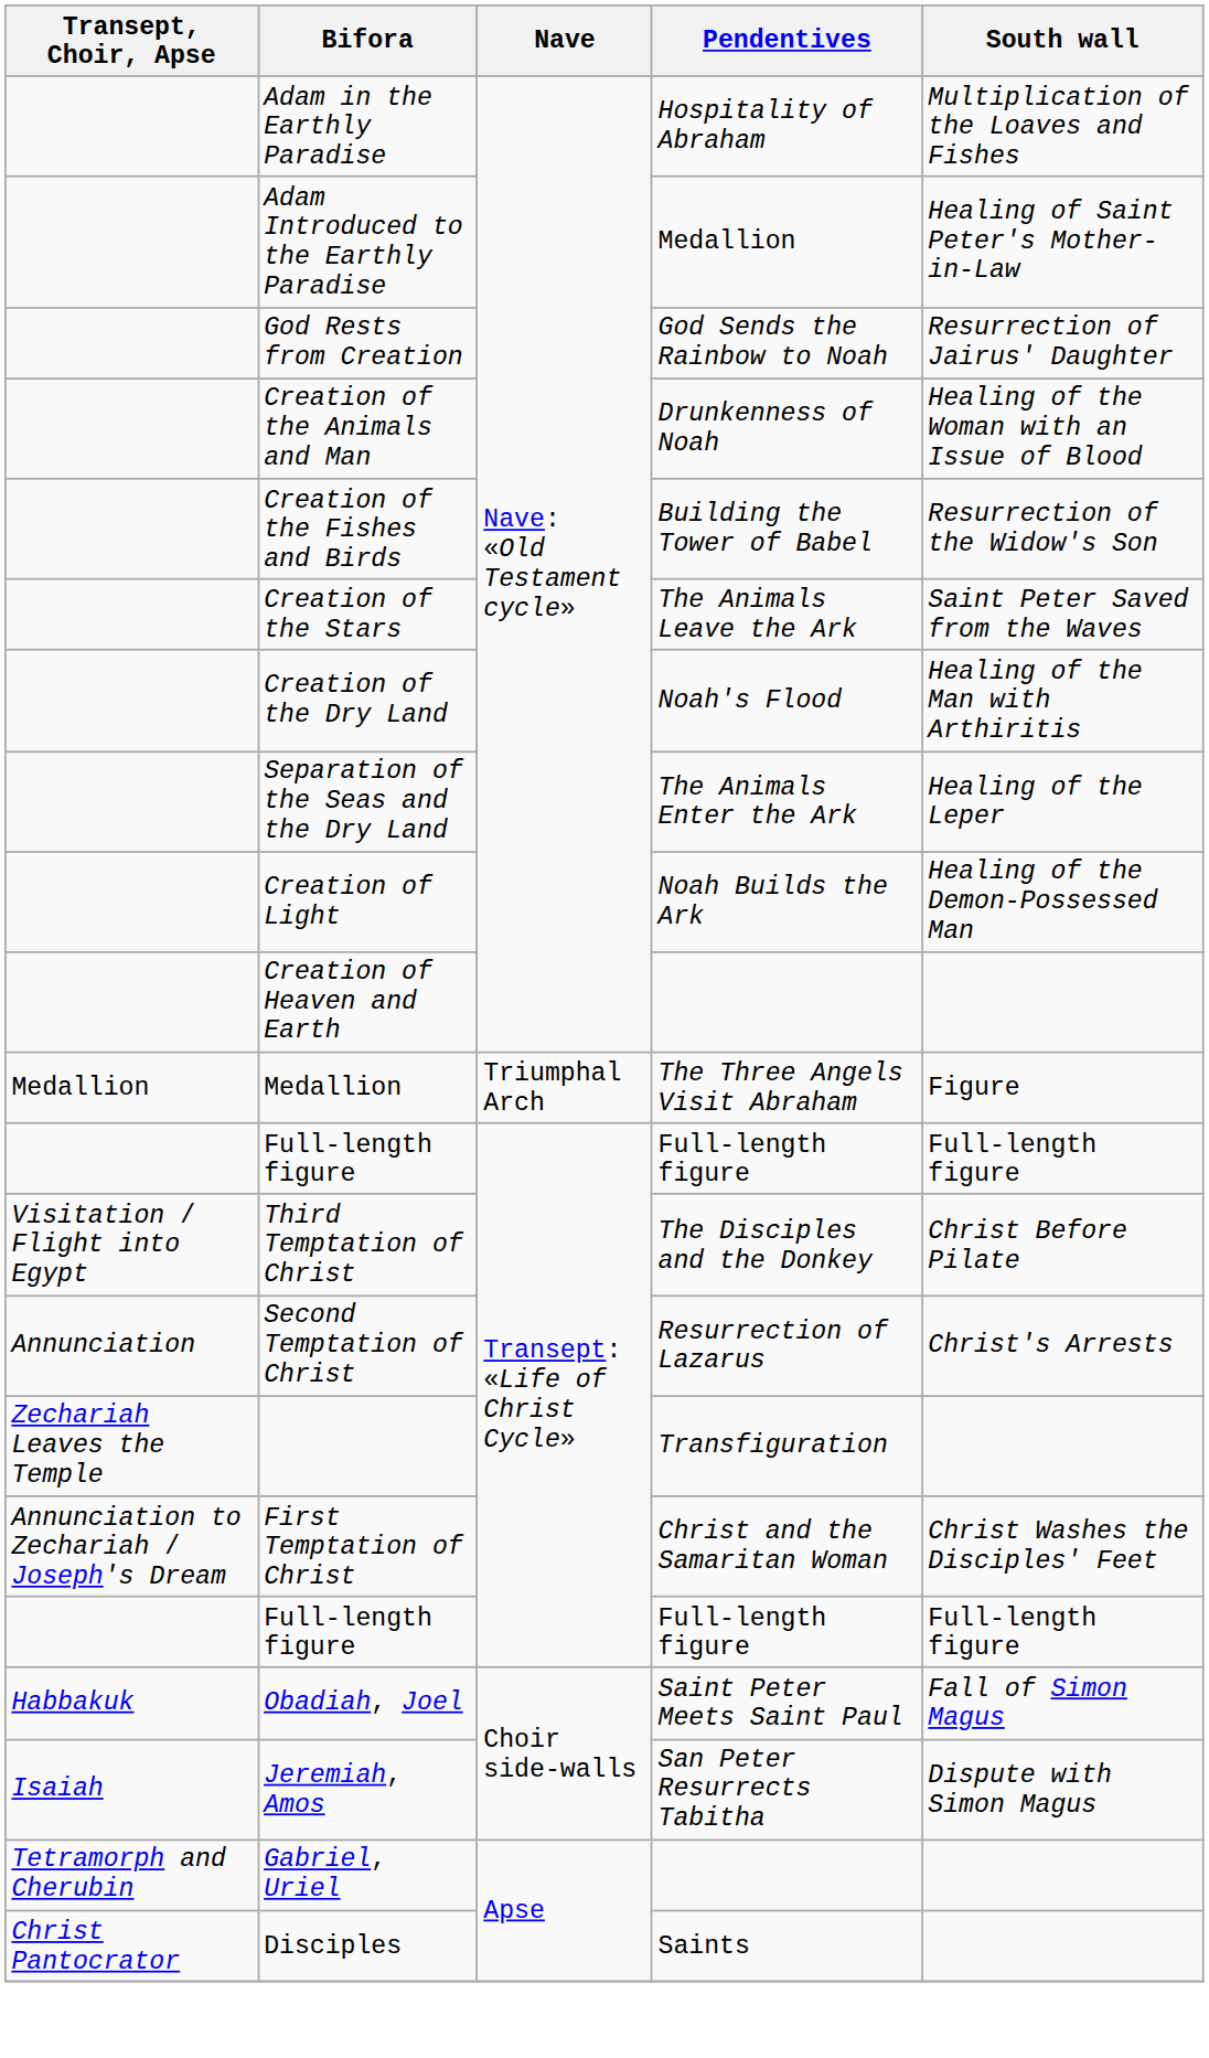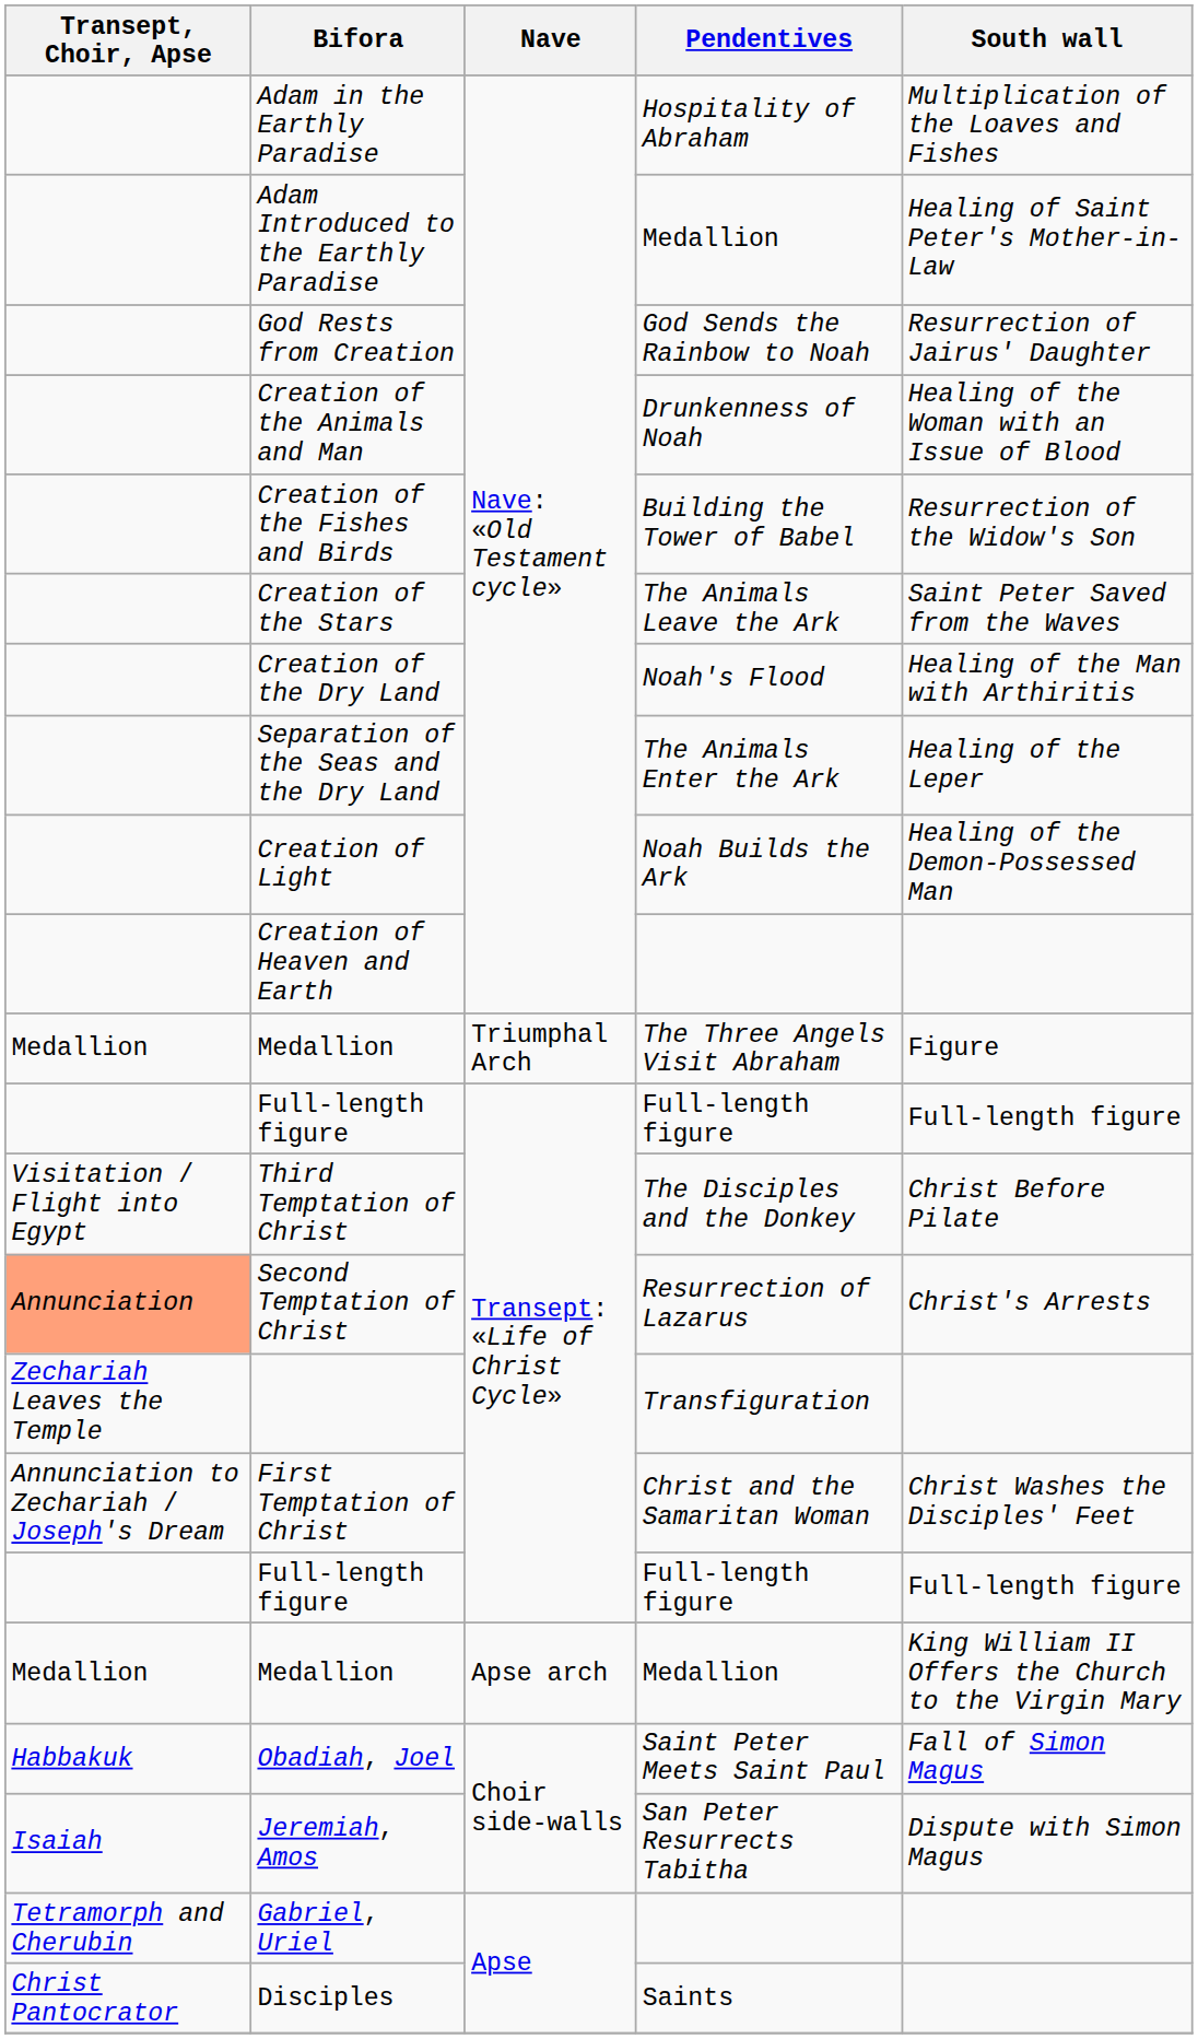 <table class="wikitable">
 <tr>
 <th>Transept, Choir, Apse</th>
 <th>Bifora</th>
 <th>Nave</th>
 <th><a href='#'>Pendentives</a></th>
 <th>South wall</th>
 </tr>
 <tr>
 <td></td>
 <td><em>Adam in the Earthly Paradise</em></td>
 <td rowspan="10"><a href='#'>Nave</a>: <br> «<em>Old Testament cycle</em>»</td>
 <td><em>Hospitality of Abraham</em></td>
 <td><em>Multiplication of the Loaves and Fishes</em></td>
 </tr>
 <tr>
 <td></td>
 <td><em>Adam Introduced to the Earthly Paradise</em></td>
 <td>Medallion</td>
 <td><em>Healing of Saint Peter's Mother-in-Law</em></td>
 </tr>
 <tr>
 <td></td>
 <td><em>God Rests from Creation</em></td>
 <td><em>God Sends the Rainbow to Noah</em></td>
 <td><em>Resurrection of Jairus' Daughter</em></td>
 </tr>
 <tr>
 <td></td>
 <td><em>Creation of the Animals and Man</em></td>
 <td><em>Drunkenness of Noah</em></td>
 <td><em>Healing of the Woman with an Issue of Blood</em></td>
 </tr>
 <tr>
 <td></td>
 <td><em>Creation of the Fishes and Birds</em></td>
 <td><em>Building the Tower of Babel</em></td>
 <td><em>Resurrection of the Widow's Son</em></td>
 </tr>
 <tr>
 <td></td>
 <td><em>Creation of the Stars</em></td>
 <td><em>The Animals Leave the Ark</em></td>
 <td><em>Saint Peter Saved from the Waves</em></td>
 </tr>
 <tr>
 <td></td>
 <td><em>Creation of the Dry Land</em></td>
 <td><em>Noah's Flood</em></td>
 <td><em>Healing of the Man with Arthiritis</em></td>
 </tr>
 <tr>
 <td></td>
 <td><em>Separation of the Seas and the Dry Land</em></td>
 <td><em>The Animals Enter the Ark</em></td>
 <td><em>Healing of the Leper</em></td>
 </tr>
 <tr>
 <td></td>
 <td><em>Creation of Light</em></td>
 <td><em>Noah Builds the Ark</em></td>
 <td><em>Healing of the Demon-Possessed Man</em></td>
 </tr>
 <tr>
 <td></td>
 <td><em>Creation of Heaven and Earth</em></td>
 <td></td>
 <td></td>
 </tr>
 <tr>
 <td>Medallion</td>
 <td>Medallion</td>
 <td rowspan="1">Triumphal Arch</td>
 <td><em>The Three Angels Visit Abraham</em></td>
 <td>Figure</td>
 </tr>
 <tr>
 <td></td>
 <td>Full-length figure</td>
 <td rowspan="6"><a href='#'>Transept</a>: <br> «<em>Life of Christ Cycle</em>»</td>
 <td>Full-length figure</td>
 <td>Full-length figure</td>
 </tr>
 <tr>
 <td><em>Visitation</em> / <em>Flight into Egypt</em></td>
 <td><em>Third Temptation of Christ</em></td>
 <td><em>The Disciples and the Donkey</em></td>
 <td><em>Christ Before Pilate</em></td>
 </tr>
 <tr>
-<td><em>Annunciation</em></td>
+<td style="background: lightsalmon;"><em>Annunciation</em></td>
 <td><em>Second Temptation of Christ</em></td>
 <td><em>Resurrection of Lazarus</em></td>
 <td><em>Christ's Arrests</em></td>
 </tr>
 <tr>
 <td><em><a href='#'>Zechariah</a> Leaves the Temple</em></td>
 <td></td>
 <td><em>Transfiguration</em></td>
 <td></td>
 </tr>
 <tr>
 <td><em>Annunciation to Zechariah</em> / <em><a href='#'>Joseph</a>'s Dream</em></td>
 <td><em>First Temptation of Christ</em></td>
 <td><em>Christ and the Samaritan Woman</em></td>
 <td><em>Christ Washes the Disciples' Feet</em></td>
 </tr>
 <tr>
 <td></td>
 <td>Full-length figure</td>
 <td>Full-length figure</td>
 <td>Full-length figure</td>
+</tr>
+<tr>
+<td>Medallion</td>
+<td>Medallion</td>
+<td rowspan="1">Apse arch</td>
+<td>Medallion</td>
+<td><em>King William II Offers the Church to the Virgin Mary</em></td>
 </tr>
 <tr>
 <td><em><a href='#'>Habbakuk</a></em></td>
 <td><em><a href='#'>Obadiah</a></em>, <em><a href='#'>Joel</a></em></td>
 <td rowspan="2">Choir side-walls</td>
 <td><em>Saint Peter Meets Saint Paul</em></td>
 <td><em>Fall of <a href='#'>Simon Magus</a></em></td>
 </tr>
 <tr>
 <td><em><a href='#'>Isaiah</a></em></td>
 <td><em><a href='#'>Jeremiah</a></em>, <em><a href='#'>Amos</a></em></td>
 <td><em>San Peter Resurrects Tabitha</em></td>
 <td><em>Dispute with Simon Magus</em></td>
 </tr>
 <tr>
 <td><em><a href='#'>Tetramorph</a> and <a href='#'>Cherubin</a></em></td>
 <td><em><a href='#'>Gabriel</a></em>, <em><a href='#'>Uriel</a></em></td>
 <td rowspan="2"><a href='#'>Apse</a></td>
 <td></td>
 <td></td>
 </tr>
 <tr>
 <td><em><a href='#'>Christ Pantocrator</a></em></td>
 <td>Disciples</td>
 <td>Saints</td>
 <td></td>
 </tr>
 <tr>
 </tr>
 </table>
